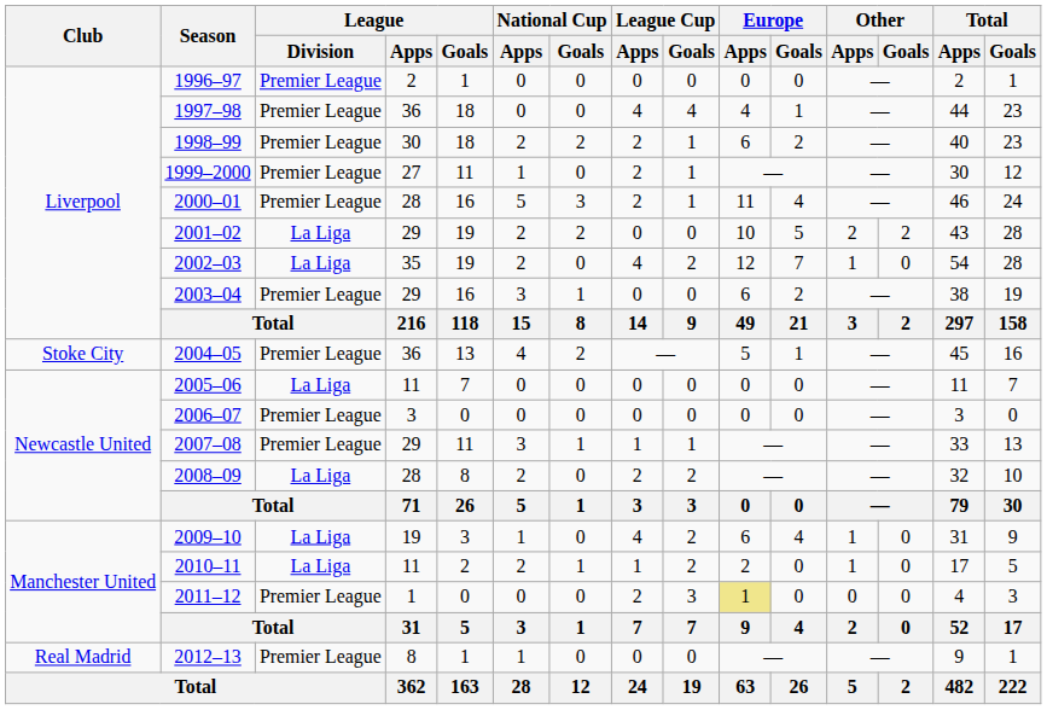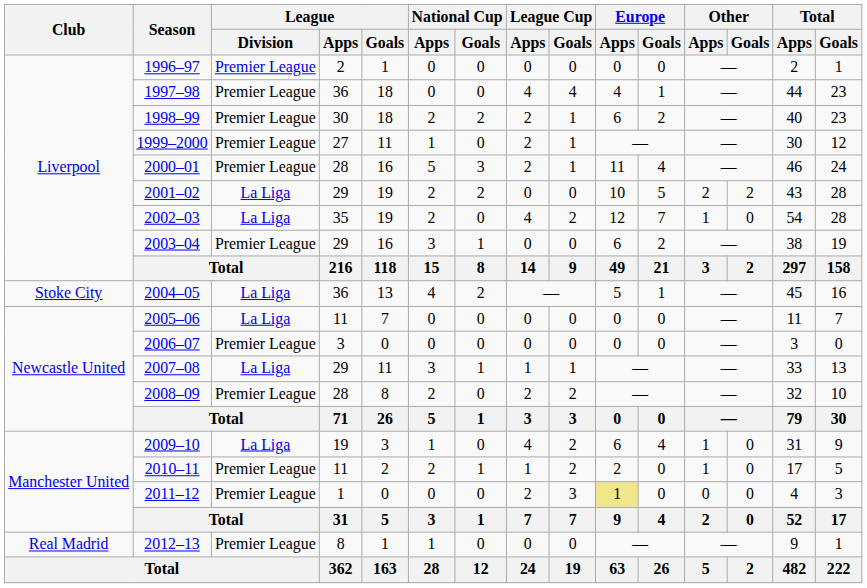 <table class="wikitable" style="text-align: center;">
 <tr>
 <th rowspan="2">Club</th>
 <th rowspan="2">Season</th>
 <th colspan="3">League</th>
 <th colspan="2">National Cup</th>
 <th colspan="2">League Cup</th>
 <th colspan="2"><a href='#'>Europe</a></th>
 <th colspan="2">Other</th>
 <th colspan="2">Total</th>
 </tr>
 <tr>
 <th>Division</th>
 <th>Apps</th>
 <th>Goals</th>
 <th>Apps</th>
 <th>Goals</th>
 <th>Apps</th>
 <th>Goals</th>
 <th>Apps</th>
 <th>Goals</th>
 <th>Apps</th>
 <th>Goals</th>
 <th>Apps</th>
 <th>Goals</th>
 </tr>
 <tr>
 <td rowspan="9"><a href='#'>Liverpool</a></td>
 <td><a href='#'>1996–97</a></td>
 <td><a href='#'>Premier League</a></td>
 <td>2</td>
 <td>1</td>
 <td>0</td>
 <td>0</td>
 <td>0</td>
 <td>0</td>
 <td>0</td>
 <td>0</td>
 <td colspan="2">—</td>
 <td>2</td>
 <td>1</td>
 </tr>
 <tr>
 <td><a href='#'>1997–98</a></td>
 <td>Premier League</td>
 <td>36</td>
 <td>18</td>
 <td>0</td>
 <td>0</td>
 <td>4</td>
 <td>4</td>
 <td>4</td>
 <td>1</td>
 <td colspan="2">—</td>
 <td>44</td>
 <td>23</td>
 </tr>
 <tr>
 <td><a href='#'>1998–99</a></td>
 <td>Premier League</td>
 <td>30</td>
 <td>18</td>
 <td>2</td>
 <td>2</td>
 <td>2</td>
 <td>1</td>
 <td>6</td>
 <td>2</td>
 <td colspan="2">—</td>
 <td>40</td>
 <td>23</td>
 </tr>
 <tr>
 <td><a href='#'>1999–2000</a></td>
 <td>Premier League</td>
 <td>27</td>
 <td>11</td>
 <td>1</td>
 <td>0</td>
 <td>2</td>
 <td>1</td>
 <td colspan="2">—</td>
 <td colspan="2">—</td>
 <td>30</td>
 <td>12</td>
 </tr>
 <tr>
 <td><a href='#'>2000–01</a></td>
 <td>Premier League</td>
 <td>28</td>
 <td>16</td>
 <td>5</td>
 <td>3</td>
 <td>2</td>
 <td>1</td>
 <td>11</td>
 <td>4</td>
 <td colspan="2">—</td>
 <td>46</td>
 <td>24</td>
 </tr>
 <tr>
 <td><a href='#'>2001–02</a></td>
 <td><a href='#'>La Liga</a></td>
 <td>29</td>
 <td>19</td>
 <td>2</td>
 <td>2</td>
 <td>0</td>
 <td>0</td>
 <td>10</td>
 <td>5</td>
 <td>2</td>
 <td>2</td>
 <td>43</td>
 <td>28</td>
 </tr>
 <tr>
 <td><a href='#'>2002–03</a></td>
 <td><a href='#'>La Liga</a></td>
 <td>35</td>
 <td>19</td>
 <td>2</td>
 <td>0</td>
 <td>4</td>
 <td>2</td>
 <td>12</td>
 <td>7</td>
 <td>1</td>
 <td>0</td>
 <td>54</td>
 <td>28</td>
 </tr>
 <tr>
 <td><a href='#'>2003–04</a></td>
 <td>Premier League</td>
 <td>29</td>
 <td>16</td>
 <td>3</td>
 <td>1</td>
 <td>0</td>
 <td>0</td>
 <td>6</td>
 <td>2</td>
 <td colspan="2">—</td>
 <td>38</td>
 <td>19</td>
 </tr>
 <tr>
 <th colspan="2">Total</th>
 <th>216</th>
 <th>118</th>
 <th>15</th>
 <th>8</th>
 <th>14</th>
 <th>9</th>
 <th>49</th>
 <th>21</th>
 <th>3</th>
 <th>2</th>
 <th>297</th>
 <th>158</th>
 </tr>
 <tr>
 <td><a href='#'>Stoke City</a></td>
 <td><a href='#'>2004–05</a></td>
-<td>Premier League</td>
+<td><a href='#'>La Liga</a></td>
 <td>36</td>
 <td>13</td>
 <td>4</td>
 <td>2</td>
 <td colspan="2">—</td>
 <td>5</td>
 <td>1</td>
 <td colspan="2">—</td>
 <td>45</td>
 <td>16</td>
 </tr>
 <tr>
 <td rowspan="5"><a href='#'>Newcastle United</a></td>
 <td><a href='#'>2005–06</a></td>
 <td><a href='#'>La Liga</a></td>
 <td>11</td>
 <td>7</td>
 <td>0</td>
 <td>0</td>
 <td>0</td>
 <td>0</td>
 <td>0</td>
 <td>0</td>
 <td colspan="2">—</td>
 <td>11</td>
 <td>7</td>
 </tr>
 <tr>
 <td><a href='#'>2006–07</a></td>
 <td>Premier League</td>
 <td>3</td>
 <td>0</td>
 <td>0</td>
 <td>0</td>
 <td>0</td>
 <td>0</td>
 <td>0</td>
 <td>0</td>
 <td colspan="2">—</td>
 <td>3</td>
 <td>0</td>
 </tr>
 <tr>
 <td><a href='#'>2007–08</a></td>
-<td>Premier League</td>
+<td><a href='#'>La Liga</a></td>
 <td>29</td>
 <td>11</td>
 <td>3</td>
 <td>1</td>
 <td>1</td>
 <td>1</td>
 <td colspan="2">—</td>
 <td colspan="2">—</td>
 <td>33</td>
 <td>13</td>
 </tr>
 <tr>
 <td><a href='#'>2008–09</a></td>
-<td><a href='#'>La Liga</a></td>
+<td>Premier League</td>
 <td>28</td>
 <td>8</td>
 <td>2</td>
 <td>0</td>
 <td>2</td>
 <td>2</td>
 <td colspan="2">—</td>
 <td colspan="2">—</td>
 <td>32</td>
 <td>10</td>
 </tr>
 <tr>
 <th colspan="2">Total</th>
 <th>71</th>
 <th>26</th>
 <th>5</th>
 <th>1</th>
 <th>3</th>
 <th>3</th>
 <th>0</th>
 <th>0</th>
 <th colspan="2">—</th>
 <th>79</th>
 <th>30</th>
 </tr>
 <tr>
 <td rowspan="4"><a href='#'>Manchester United</a></td>
 <td><a href='#'>2009–10</a></td>
 <td><a href='#'>La Liga</a></td>
 <td>19</td>
 <td>3</td>
 <td>1</td>
 <td>0</td>
 <td>4</td>
 <td>2</td>
 <td>6</td>
 <td>4</td>
 <td>1</td>
 <td>0</td>
 <td>31</td>
 <td>9</td>
 </tr>
 <tr>
 <td><a href='#'>2010–11</a></td>
-<td><a href='#'>La Liga</a></td>
+<td>Premier League</td>
 <td>11</td>
 <td>2</td>
 <td>2</td>
 <td>1</td>
 <td>1</td>
 <td>2</td>
 <td>2</td>
 <td>0</td>
 <td>1</td>
 <td>0</td>
 <td>17</td>
 <td>5</td>
 </tr>
 <tr>
 <td><a href='#'>2011–12</a></td>
 <td>Premier League</td>
 <td>1</td>
 <td>0</td>
 <td>0</td>
 <td>0</td>
 <td>2</td>
 <td>3</td>
 <td style="background: khaki;">1</td>
 <td>0</td>
 <td>0</td>
 <td>0</td>
 <td>4</td>
 <td>3</td>
 </tr>
 <tr>
 <th colspan="2">Total</th>
 <th>31</th>
 <th>5</th>
 <th>3</th>
 <th>1</th>
 <th>7</th>
 <th>7</th>
 <th>9</th>
 <th>4</th>
 <th>2</th>
 <th>0</th>
 <th>52</th>
 <th>17</th>
 </tr>
 <tr>
 <td><a href='#'>Real Madrid</a></td>
 <td><a href='#'>2012–13</a></td>
 <td>Premier League</td>
 <td>8</td>
 <td>1</td>
 <td>1</td>
 <td>0</td>
 <td>0</td>
 <td>0</td>
 <td colspan="2">—</td>
 <td colspan="2">—</td>
 <td>9</td>
 <td>1</td>
 </tr>
 <tr>
 <th colspan="3">Total</th>
 <th>362</th>
 <th>163</th>
 <th>28</th>
 <th>12</th>
 <th>24</th>
 <th>19</th>
 <th>63</th>
 <th>26</th>
 <th>5</th>
 <th>2</th>
 <th>482</th>
 <th>222</th>
 </tr>
 </table>
